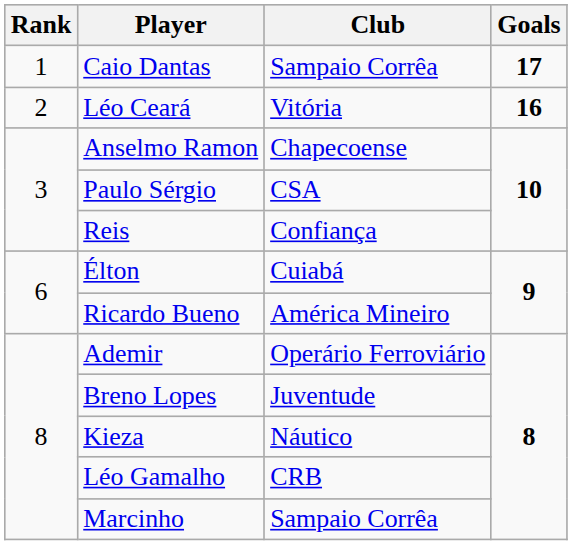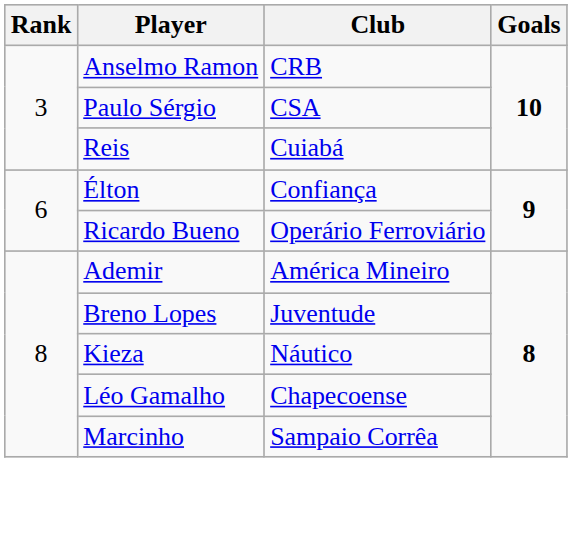 <table class=wikitable style="text-align:left">
 <tr>
 <th>Rank</th>
 <th>Player</th>
 <th>Club</th>
 <th>Goals</th>
 </tr>
 <tr>
-<td style="text-align:center">1</td>
-<td> <a href='#'>Caio Dantas</a></td>
-<td><a href='#'>Sampaio Corrêa</a></td>
-<td style="text-align:center"><strong>17</strong></td>
-</tr>
-<tr>
-<td style="text-align:center">2</td>
-<td> <a href='#'>Léo Ceará</a></td>
-<td><a href='#'>Vitória</a></td>
-<td style="text-align:center"><strong>16</strong></td>
-</tr>
-<tr>
 <td style="text-align:center" rowspan=3>3</td>
 <td> <a href='#'>Anselmo Ramon</a></td>
-<td><a href='#'>Chapecoense</a></td>
+<td><a href='#'>CRB</a></td>
 <td style="text-align:center" rowspan=3><strong>10</strong></td>
 </tr>
 <tr>
 <td> <a href='#'>Paulo Sérgio</a></td>
 <td><a href='#'>CSA</a></td>
 </tr>
 <tr>
 <td> <a href='#'>Reis</a></td>
-<td><a href='#'>Confiança</a></td>
+<td><a href='#'>Cuiabá</a></td>
 </tr>
 <tr>
 <td style="text-align:center" rowspan=2>6</td>
 <td> <a href='#'>Élton</a></td>
-<td><a href='#'>Cuiabá</a></td>
+<td><a href='#'>Confiança</a></td>
 <td style="text-align:center" rowspan=2><strong>9</strong></td>
 </tr>
 <tr>
 <td> <a href='#'>Ricardo Bueno</a></td>
-<td><a href='#'>América Mineiro</a></td>
+<td><a href='#'>Operário Ferroviário</a></td>
 </tr>
 <tr>
 <td style="text-align:center" rowspan=5>8</td>
 <td> <a href='#'>Ademir</a></td>
-<td><a href='#'>Operário Ferroviário</a></td>
+<td><a href='#'>América Mineiro</a></td>
 <td style="text-align:center" rowspan=5><strong>8</strong></td>
 </tr>
 <tr>
 <td> <a href='#'>Breno Lopes</a></td>
 <td><a href='#'>Juventude</a></td>
 </tr>
 <tr>
 <td> <a href='#'>Kieza</a></td>
 <td><a href='#'>Náutico</a></td>
 </tr>
 <tr>
 <td> <a href='#'>Léo Gamalho</a></td>
-<td><a href='#'>CRB</a></td>
+<td><a href='#'>Chapecoense</a></td>
 </tr>
 <tr>
 <td> <a href='#'>Marcinho</a></td>
 <td><a href='#'>Sampaio Corrêa</a></td>
 </tr>
 </table>
